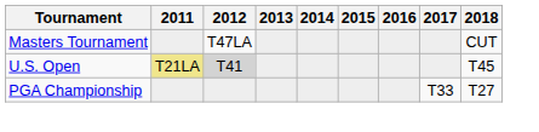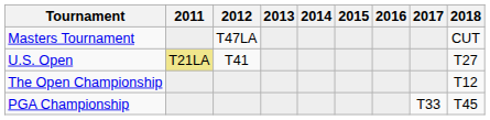 <table class="wikitable" style="font-size:95%;text-align:center;">
 <tr>
 <th>Tournament</th>
 <th>2011</th>
 <th>2012</th>
 <th>2013</th>
 <th>2014</th>
 <th>2015</th>
 <th>2016</th>
 <th>2017</th>
 <th>2018</th>
 </tr>
 <tr>
 <td align=left><a href='#'>Masters Tournament</a></td>
 <td style="background:#eeeeee;"></td>
 <td>T47<span>LA</span></td>
 <td style="background:#eeeeee;"></td>
 <td style="background:#eeeeee;"></td>
 <td style="background:#eeeeee;"></td>
 <td style="background:#eeeeee;"></td>
 <td style="background:#eeeeee;"></td>
 <td>CUT</td>
 </tr>
 <tr>
 <td align=left><a href='#'>U.S. Open</a></td>
 <td style="background: khaki;">T21<span>LA</span></td>
-<td style="background: lightgrey;">T41</td>
+<td>T41</td>
 <td style="background:#eeeeee;"></td>
 <td style="background:#eeeeee;"></td>
 <td style="background:#eeeeee;"></td>
 <td style="background:#eeeeee;"></td>
 <td style="background:#eeeeee;"></td>
-<td>T45</td>
+<td>T27</td>
+</tr>
+<tr>
+<td align=left><a href='#'>The Open Championship</a></td>
+<td style="background:#eeeeee;"></td>
+<td style="background:#eeeeee;"></td>
+<td style="background:#eeeeee;"></td>
+<td style="background:#eeeeee;"></td>
+<td style="background:#eeeeee;"></td>
+<td style="background:#eeeeee;"></td>
+<td style="background:#eeeeee;"></td>
+<td>T12</td>
 </tr>
 <tr>
 <td align=left><a href='#'>PGA Championship</a></td>
 <td style="background:#eeeeee;"></td>
 <td style="background:#eeeeee;"></td>
 <td style="background:#eeeeee;"></td>
 <td style="background:#eeeeee;"></td>
 <td style="background:#eeeeee;"></td>
 <td style="background:#eeeeee;"></td>
 <td>T33</td>
-<td>T27</td>
+<td>T45</td>
 </tr>
 </table>
